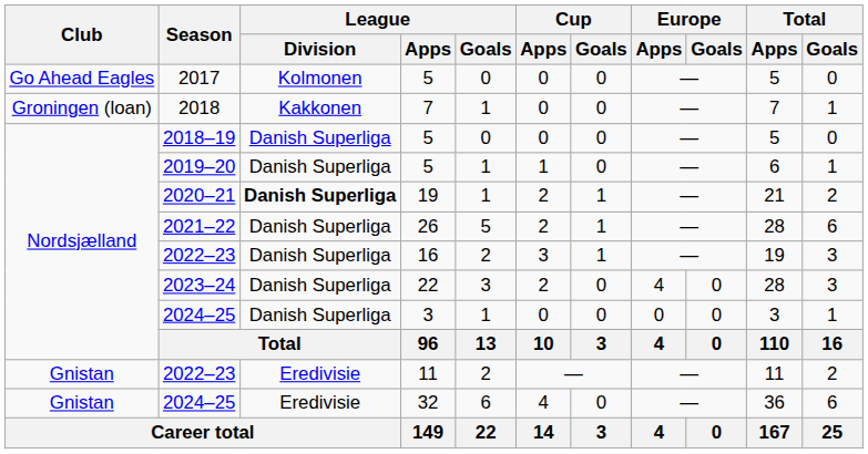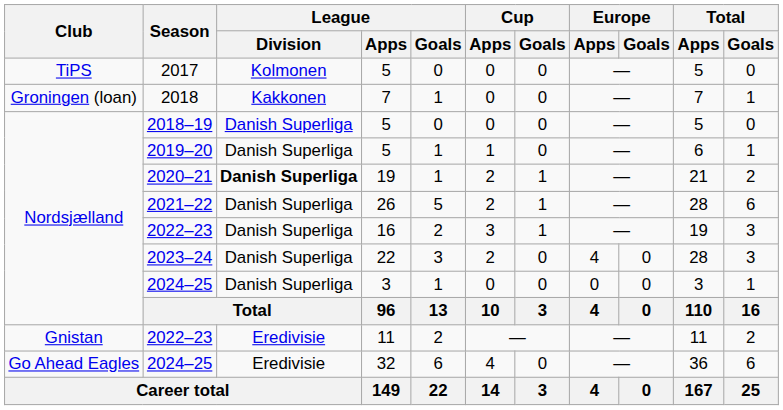 <table class=wikitable style=text-align:center>
 <tr>
 <th rowspan="2">Club</th>
 <th rowspan="2">Season</th>
 <th colspan="3">League</th>
 <th colspan="2">Cup</th>
 <th colspan="2">Europe</th>
 <th colspan="2">Total</th>
 </tr>
 <tr>
 <th>Division</th>
 <th>Apps</th>
 <th>Goals</th>
 <th>Apps</th>
 <th>Goals</th>
 <th>Apps</th>
 <th>Goals</th>
 <th>Apps</th>
 <th>Goals</th>
 </tr>
 <tr>
-<td><a href='#'>Go Ahead Eagles</a></td>
+<td><a href='#'>TiPS</a></td>
 <td>2017</td>
 <td><a href='#'>Kolmonen</a></td>
 <td>5</td>
 <td>0</td>
 <td>0</td>
 <td>0</td>
 <td colspan="2">—</td>
 <td>5</td>
 <td>0</td>
 </tr>
 <tr>
 <td rowspan="1"><a href='#'>Groningen</a> (loan)</td>
 <td>2018</td>
 <td><a href='#'>Kakkonen</a></td>
 <td>7</td>
 <td>1</td>
 <td>0</td>
 <td>0</td>
 <td colspan="2">—</td>
 <td>7</td>
 <td>1</td>
 </tr>
 <tr>
 <td rowspan="8"><a href='#'>Nordsjælland</a></td>
 <td><a href='#'>2018–19</a></td>
 <td><a href='#'>Danish Superliga</a></td>
 <td>5</td>
 <td>0</td>
 <td>0</td>
 <td>0</td>
 <td colspan="2">—</td>
 <td>5</td>
 <td>0</td>
 </tr>
 <tr>
 <td><a href='#'>2019–20</a></td>
 <td>Danish Superliga</td>
 <td>5</td>
 <td>1</td>
 <td>1</td>
 <td>0</td>
 <td colspan="2">—</td>
 <td>6</td>
 <td>1</td>
 </tr>
 <tr>
 <td><a href='#'>2020–21</a></td>
 <td><strong>Danish Superliga</strong></td>
 <td>19</td>
 <td>1</td>
 <td>2</td>
 <td>1</td>
 <td colspan="2">—</td>
 <td>21</td>
 <td>2</td>
 </tr>
 <tr>
 <td><a href='#'>2021–22</a></td>
 <td>Danish Superliga</td>
 <td>26</td>
 <td>5</td>
 <td>2</td>
 <td>1</td>
 <td colspan="2">—</td>
 <td>28</td>
 <td>6</td>
 </tr>
 <tr>
 <td><a href='#'>2022–23</a></td>
 <td>Danish Superliga</td>
 <td>16</td>
 <td>2</td>
 <td>3</td>
 <td>1</td>
 <td colspan="2">—</td>
 <td>19</td>
 <td>3</td>
 </tr>
 <tr>
 <td><a href='#'>2023–24</a></td>
 <td>Danish Superliga</td>
 <td>22</td>
 <td>3</td>
 <td>2</td>
 <td>0</td>
 <td>4</td>
 <td>0</td>
 <td>28</td>
 <td>3</td>
 </tr>
 <tr>
 <td><a href='#'>2024–25</a></td>
 <td>Danish Superliga</td>
 <td>3</td>
 <td>1</td>
 <td>0</td>
 <td>0</td>
 <td>0</td>
 <td>0</td>
 <td>3</td>
 <td>1</td>
 </tr>
 <tr>
 <th colspan="2">Total</th>
 <th>96</th>
 <th>13</th>
 <th>10</th>
 <th>3</th>
 <th>4</th>
 <th>0</th>
 <th>110</th>
 <th>16</th>
 </tr>
 <tr>
 <td rowspan="1"><a href='#'>Gnistan</a></td>
 <td><a href='#'>2022–23</a></td>
 <td><a href='#'>Eredivisie</a></td>
 <td>11</td>
 <td>2</td>
 <td colspan="2">—</td>
 <td colspan="2">—</td>
 <td>11</td>
 <td>2</td>
 </tr>
 <tr>
-<td rowspan="1"><a href='#'>Gnistan</a></td>
+<td><a href='#'>Go Ahead Eagles</a></td>
 <td><a href='#'>2024–25</a></td>
 <td>Eredivisie</td>
 <td>32</td>
 <td>6</td>
 <td>4</td>
 <td>0</td>
 <td colspan="2">—</td>
 <td>36</td>
 <td>6</td>
 </tr>
 <tr>
 <th colspan="3">Career total</th>
 <th>149</th>
 <th>22</th>
 <th>14</th>
 <th>3</th>
 <th>4</th>
 <th>0</th>
 <th>167</th>
 <th>25</th>
 </tr>
 </table>
